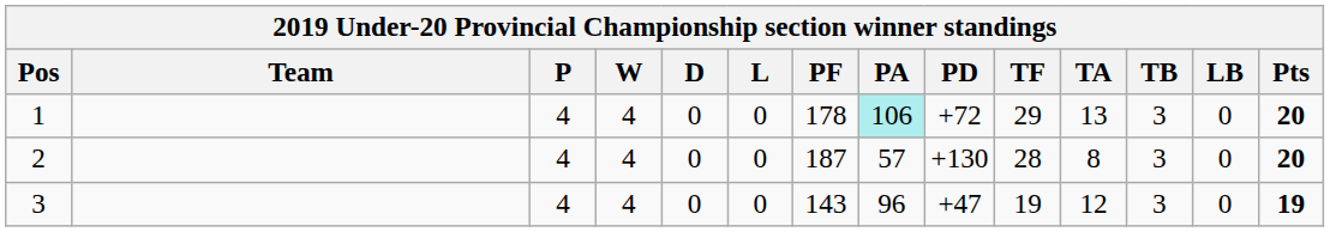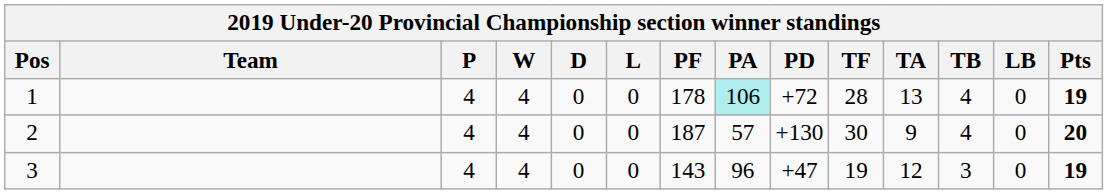 <table class="wikitable" style="text-align:center; font-size:100%; width:60%;">
 <tr>
 <th colspan="100%" cellpadding="0" cellspacing="0"><strong>2019 Under-20 Provincial Championship section winner standings</strong></th>
 </tr>
 <tr>
 <th style="width:5%;">Pos</th>
 <th style="width:35%;">Team</th>
 <th style="width:5%;">P</th>
 <th style="width:5%;">W</th>
 <th style="width:5%;">D</th>
 <th style="width:5%;">L</th>
 <th style="width:5%;">PF</th>
 <th style="width:5%;">PA</th>
 <th style="width:5%;">PD</th>
 <th style="width:5%;">TF</th>
 <th style="width:5%;">TA</th>
 <th style="width:5%;">TB</th>
 <th style="width:5%;">LB</th>
 <th style="width:5%;">Pts<br></th>
 </tr>
 <tr>
 <td>1</td>
 <td style="text-align:left;"></td>
 <td>4</td>
 <td>4</td>
 <td>0</td>
 <td>0</td>
 <td>178</td>
 <td style="background: paleturquoise;">106</td>
 <td>+72</td>
-<td>29</td>
+<td>28</td>
 <td>13</td>
-<td>3</td>
+<td>4</td>
 <td>0</td>
-<td><strong>20</strong></td>
+<td><strong>19</strong></td>
 </tr>
 <tr>
 <td>2</td>
 <td style="text-align:left;"></td>
 <td>4</td>
 <td>4</td>
 <td>0</td>
 <td>0</td>
 <td>187</td>
 <td>57</td>
 <td>+130</td>
-<td>28</td>
-<td>8</td>
-<td>3</td>
+<td>30</td>
+<td>9</td>
+<td>4</td>
 <td>0</td>
 <td><strong>20</strong></td>
 </tr>
 <tr>
 <td>3</td>
 <td style="text-align:left;"></td>
 <td>4</td>
 <td>4</td>
 <td>0</td>
 <td>0</td>
 <td>143</td>
 <td>96</td>
 <td>+47</td>
 <td>19</td>
 <td>12</td>
 <td>3</td>
 <td>0</td>
 <td><strong>19</strong></td>
 </tr>
 </table>
